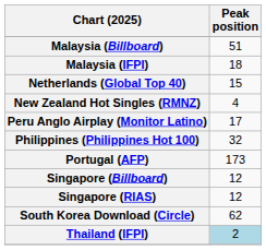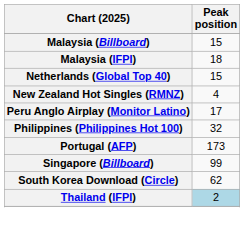 <table class="wikitable plainrowheaders sortable" style="text-align:center">
 <tr>
 <th scope="col">Chart (2025)</th>
 <th scope="col">Peak<br>position</th>
 </tr>
 <tr>
 </tr>
 <tr>
 </tr>
 <tr>
 <th scope="row">Malaysia (<em><a href='#'>Billboard</a></em>)</th>
-<td>51</td>
+<td>15</td>
 </tr>
 <tr>
 <th scope="row">Malaysia (<a href='#'>IFPI</a>)</th>
 <td>18</td>
 </tr>
 <tr>
 <th scope="row">Netherlands (<a href='#'>Global Top 40</a>)</th>
 <td>15</td>
 </tr>
 <tr>
 <th scope="row">New Zealand Hot Singles (<a href='#'>RMNZ</a>)</th>
 <td>4</td>
 </tr>
 <tr>
 <th scope="row">Peru Anglo Airplay (<a href='#'>Monitor Latino</a>)</th>
 <td>17</td>
 </tr>
 <tr>
 <th scope="row">Philippines (<a href='#'>Philippines Hot 100</a>)</th>
 <td>32</td>
 </tr>
 <tr>
 <th scope="row">Portugal (<a href='#'>AFP</a>)</th>
 <td>173</td>
 </tr>
 <tr>
 <th scope="row">Singapore (<em><a href='#'>Billboard</a></em>)</th>
-<td>12</td>
-</tr>
-<tr>
-<th scope="row">Singapore (<a href='#'>RIAS</a>)</th>
-<td>12</td>
+<td>99</td>
 </tr>
 <tr>
 <th scope="row">South Korea Download (<a href='#'>Circle</a>)</th>
 <td>62</td>
 </tr>
 <tr>
 <th scope="row"><a href='#'>Thailand</a> (<a href='#'>IFPI</a>)</th>
 <td style="background: lightblue;">2</td>
 </tr>
 <tr>
 </tr>
 <tr>
 </tr>
 <tr>
 </tr>
 </table>
